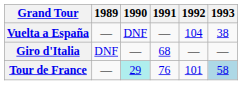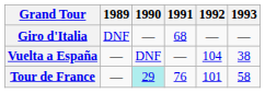 <table class="wikitable plainrowheaders">
 <tr>
 <th scope="col"><a href='#'>Grand Tour</a></th>
 <th scope="col">1989</th>
 <th scope="col">1990</th>
 <th scope="col">1991</th>
 <th scope="col">1992</th>
 <th scope="col">1993</th>
 </tr>
 <tr style="text-align:center;">
+<th scope="row"> <a href='#'>Giro d'Italia</a></th>
+<td style="text-align:center;"><a href='#'>DNF</a></td>
+<td>—</td>
+<td style="text-align:center;"><a href='#'>68</a></td>
+<td>—</td>
+<td>—</td>
+</tr>
+<tr style="text-align:center;">
 <th scope="row"> <a href='#'>Vuelta a España</a></th>
 <td>—</td>
 <td style="text-align:center;"><a href='#'>DNF</a></td>
 <td>—</td>
 <td style="text-align:center;"><a href='#'>104</a></td>
 <td style="text-align:center;"><a href='#'>38</a></td>
 </tr>
 <tr style="text-align:center;">
-<th scope="row"> <a href='#'>Giro d'Italia</a></th>
-<td style="text-align:center;"><a href='#'>DNF</a></td>
-<td>—</td>
-<td style="text-align:center;"><a href='#'>68</a></td>
-<td>—</td>
-<td>—</td>
-</tr>
-<tr style="text-align:center;">
 <th scope="row"> <a href='#'>Tour de France</a></th>
 <td>—</td>
 <td style="background: paleturquoise;"><a href='#'>29</a></td>
 <td><a href='#'>76</a></td>
 <td><a href='#'>101</a></td>
-<td style="background: lightblue;"><a href='#'>58</a></td>
+<td><a href='#'>58</a></td>
 </tr>
 </table>
